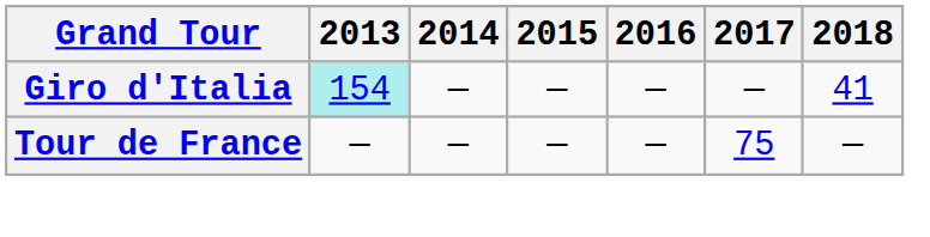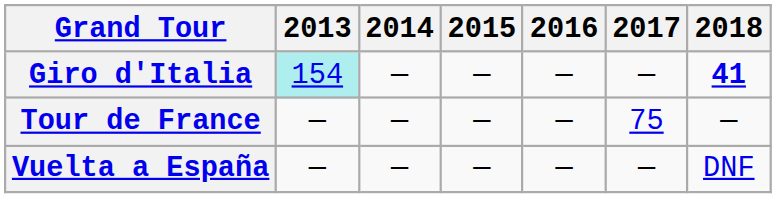 <table class="wikitable plainrowheaders">
 <tr>
 <th scope="col"><a href='#'>Grand Tour</a></th>
 <th scope="col">2013</th>
 <th scope="col">2014</th>
 <th scope="col">2015</th>
 <th scope="col">2016</th>
 <th scope="col">2017</th>
 <th scope="col">2018</th>
 </tr>
 <tr style="text-align:center;">
 <th scope="row"> <a href='#'>Giro d'Italia</a></th>
 <td style="background: paleturquoise;"><a href='#'>154</a></td>
 <td>—</td>
 <td>—</td>
 <td>—</td>
 <td>—</td>
-<td><a href='#'>41</a></td>
+<td><strong><a href='#'>41</a></strong></td>
 </tr>
 <tr style="text-align:center;">
 <th scope="row"> <a href='#'>Tour de France</a></th>
 <td>—</td>
 <td>—</td>
 <td>—</td>
 <td>—</td>
 <td><a href='#'>75</a></td>
 <td>—</td>
 </tr>
+<tr style="text-align:center;">
+<th scope="row"> <a href='#'>Vuelta a España</a></th>
+<td>—</td>
+<td>—</td>
+<td>—</td>
+<td>—</td>
+<td>—</td>
+<td><a href='#'>DNF</a></td>
+</tr>
 </table>
